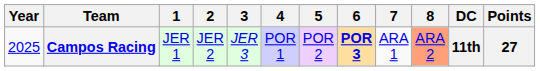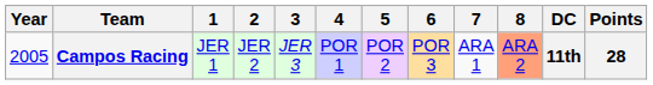 <table class="wikitable" style="text-align:center; font-size:85%">
 <tr>
 <th>Year</th>
 <th>Team</th>
 <th>1</th>
 <th>2</th>
 <th>3</th>
 <th>4</th>
 <th>5</th>
 <th>6</th>
 <th>7</th>
 <th>8</th>
 <th>DC</th>
 <th>Points</th>
 </tr>
 <tr>
-<td><a href='#'>2025</a></td>
+<td><a href='#'>2005</a></td>
 <th><a href='#'>Campos Racing</a></th>
 <td style="background:#DFFFDF"><a href='#'>JER<br>1</a><br></td>
 <td style="background:#DFFFDF"><a href='#'>JER<br>2</a><br></td>
 <td style="background:#DFFFDF"><em><a href='#'>JER<br>3</a></em><br></td>
 <td style="background:#CFCFFF"><a href='#'>POR<br>1</a><br></td>
 <td style="background:#EFCFFF"><a href='#'>POR<br>2</a><br></td>
-<td style="background:#FFDF9F"><strong><a href='#'>POR<br>3</a><br></strong></td>
+<td style="background:#FFDF9F"><a href='#'>POR<br>3</a><br></td>
 <td><a href='#'>ARA<br>1</a></td>
 <td style="background: lightsalmon;"><a href='#'>ARA<br>2</a></td>
 <th>11th</th>
-<th>27</th>
+<th>28</th>
 </tr>
 </table>
